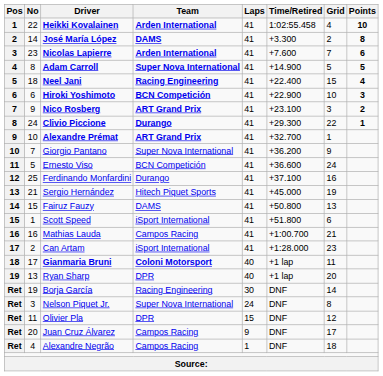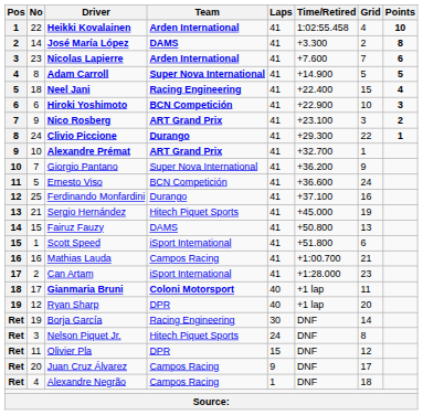 <table class="wikitable" style="font-size:85%">
 <tr>
 <th>Pos</th>
 <th>No</th>
 <th>Driver</th>
 <th>Team</th>
 <th>Laps</th>
 <th>Time/Retired</th>
 <th>Grid</th>
 <th>Points</th>
 </tr>
 <tr>
 <th>1</th>
 <td align="center">22</td>
 <td> <strong><a href='#'>Heikki Kovalainen</a></strong></td>
 <td><strong><a href='#'>Arden International</a></strong></td>
 <td>41</td>
 <td>1:02:55.458</td>
 <td>4</td>
 <td align="center"><strong>10</strong></td>
 </tr>
 <tr>
 <th>2</th>
 <td align="center">14</td>
 <td> <strong><a href='#'>José María López</a></strong></td>
 <td><strong><a href='#'>DAMS</a></strong></td>
 <td>41</td>
 <td>+3.300</td>
 <td>2</td>
 <td align="center"><strong>8</strong></td>
 </tr>
 <tr>
 <th>3</th>
 <td align="center">23</td>
 <td> <strong><a href='#'>Nicolas Lapierre</a></strong></td>
 <td><strong><a href='#'>Arden International</a></strong></td>
 <td>41</td>
 <td>+7.600</td>
 <td>7</td>
 <td align="center"><strong>6</strong></td>
 </tr>
 <tr>
 <th>4</th>
 <td align="center">8</td>
 <td> <strong><a href='#'>Adam Carroll</a></strong></td>
 <td><strong><a href='#'>Super Nova International</a></strong></td>
 <td>41</td>
 <td>+14.900</td>
 <td>5</td>
 <td align="center"><strong>5</strong></td>
 </tr>
 <tr>
 <th>5</th>
 <td align="center">18</td>
 <td> <strong><a href='#'>Neel Jani</a></strong></td>
 <td><strong><a href='#'>Racing Engineering</a></strong></td>
 <td>41</td>
 <td>+22.400</td>
 <td>15</td>
 <td align="center"><strong>4</strong></td>
 </tr>
 <tr>
 <th>6</th>
 <td align="center">6</td>
 <td> <strong><a href='#'>Hiroki Yoshimoto</a></strong></td>
 <td><strong><a href='#'>BCN Competición</a></strong></td>
 <td>41</td>
 <td>+22.900</td>
 <td>10</td>
 <td align="center"><strong>3</strong></td>
 </tr>
 <tr>
 <th>7</th>
 <td align="center">9</td>
 <td> <strong><a href='#'>Nico Rosberg</a></strong></td>
 <td><strong><a href='#'>ART Grand Prix</a></strong></td>
 <td>41</td>
 <td>+23.100</td>
 <td>3</td>
 <td align="center"><strong>2</strong></td>
 </tr>
 <tr>
 <th>8</th>
 <td align="center">24</td>
 <td> <strong><a href='#'>Clivio Piccione</a></strong></td>
 <td><strong><a href='#'>Durango</a></strong></td>
 <td>41</td>
 <td>+29.300</td>
 <td>22</td>
 <td align="center"><strong>1</strong></td>
 </tr>
 <tr>
 <th>9</th>
 <td align="center">10</td>
 <td> <strong><a href='#'>Alexandre Prémat</a></strong></td>
 <td><strong><a href='#'>ART Grand Prix</a></strong></td>
 <td>41</td>
 <td>+32.700</td>
 <td>1</td>
 <td align="center"><strong></strong></td>
 </tr>
 <tr>
 <th>10</th>
 <td align="center">7</td>
 <td> <a href='#'>Giorgio Pantano</a></td>
 <td><a href='#'>Super Nova International</a></td>
 <td>41</td>
 <td>+36.200</td>
 <td>9</td>
 <td></td>
 </tr>
 <tr>
 <th>11</th>
 <td align="center">5</td>
 <td> <a href='#'>Ernesto Viso</a></td>
 <td><a href='#'>BCN Competición</a></td>
 <td>41</td>
 <td>+36.600</td>
 <td>24</td>
 <td></td>
 </tr>
 <tr>
 <th>12</th>
 <td align="center">25</td>
 <td> <a href='#'>Ferdinando Monfardini</a></td>
 <td><a href='#'>Durango</a></td>
 <td>41</td>
 <td>+37.100</td>
 <td>16</td>
 <td></td>
 </tr>
 <tr>
 <th>13</th>
 <td align="center">21</td>
 <td> <a href='#'>Sergio Hernández</a></td>
 <td><a href='#'>Hitech Piquet Sports</a></td>
 <td>41</td>
 <td>+45.000</td>
 <td>19</td>
 <td></td>
 </tr>
 <tr>
 <th>14</th>
 <td align="center">15</td>
 <td> <a href='#'>Fairuz Fauzy</a></td>
 <td><a href='#'>DAMS</a></td>
 <td>41</td>
 <td>+50.800</td>
 <td>13</td>
 <td></td>
 </tr>
 <tr>
 <th>15</th>
 <td align="center">1</td>
 <td> <a href='#'>Scott Speed</a></td>
 <td><a href='#'>iSport International</a></td>
 <td>41</td>
 <td>+51.800</td>
 <td>6</td>
 <td></td>
 </tr>
 <tr>
 <th>16</th>
 <td align="center">16</td>
 <td> <a href='#'>Mathias Lauda</a></td>
 <td><a href='#'>Campos Racing</a></td>
 <td>41</td>
 <td>+1:00.700</td>
 <td>21</td>
 <td></td>
 </tr>
 <tr>
 <th>17</th>
 <td align="center">2</td>
 <td> <a href='#'>Can Artam</a></td>
 <td><a href='#'>iSport International</a></td>
 <td>41</td>
 <td>+1:28.000</td>
 <td>23</td>
 <td></td>
 </tr>
 <tr>
 <th>18</th>
 <td align="center">17</td>
 <td> <strong><a href='#'>Gianmaria Bruni</a></strong></td>
 <td><strong><a href='#'>Coloni Motorsport</a></strong></td>
 <td>40</td>
 <td>+1 lap</td>
 <td>11</td>
 <td align="center"><strong></strong></td>
 </tr>
 <tr>
 <th>19</th>
-<td align="center">13</td>
+<td align="center">12</td>
 <td> <a href='#'>Ryan Sharp</a></td>
 <td><a href='#'>DPR</a></td>
 <td>40</td>
 <td>+1 lap</td>
 <td>20</td>
 <td></td>
 </tr>
 <tr>
 <th>Ret</th>
 <td align="center">19</td>
 <td> <a href='#'>Borja García</a></td>
 <td><a href='#'>Racing Engineering</a></td>
 <td>30</td>
 <td>DNF</td>
 <td>14</td>
 <td></td>
 </tr>
 <tr>
 <th>Ret</th>
 <td align="center">3</td>
 <td> <a href='#'>Nelson Piquet Jr.</a></td>
-<td><a href='#'>Super Nova International</a></td>
+<td><a href='#'>Hitech Piquet Sports</a></td>
 <td>24</td>
 <td>DNF</td>
 <td>8</td>
 <td></td>
 </tr>
 <tr>
 <th>Ret</th>
 <td align="center">11</td>
 <td> <a href='#'>Olivier Pla</a></td>
 <td><a href='#'>DPR</a></td>
 <td>15</td>
 <td>DNF</td>
 <td>12</td>
 <td></td>
 </tr>
 <tr>
 <th>Ret</th>
 <td align="center">20</td>
 <td> <a href='#'>Juan Cruz Álvarez</a></td>
 <td><a href='#'>Campos Racing</a></td>
 <td>9</td>
 <td>DNF</td>
 <td>17</td>
 <td></td>
 </tr>
 <tr>
 <th>Ret</th>
 <td align="center">4</td>
 <td> <a href='#'>Alexandre Negrão</a></td>
 <td><a href='#'>Campos Racing</a></td>
 <td>1</td>
 <td>DNF</td>
 <td>18</td>
 <td></td>
 </tr>
 <tr>
 <td colspan=8></td>
 </tr>
 <tr>
 <th colspan=8>Source:</th>
 </tr>
 </table>
